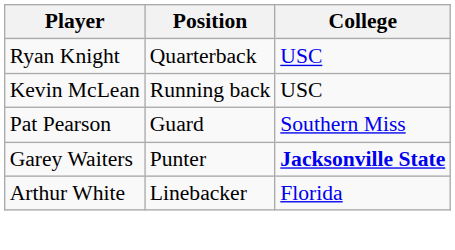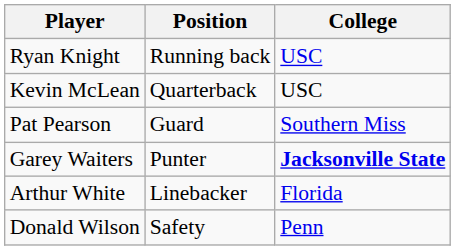 <table class="wikitable">
 <tr>
 <th>Player</th>
 <th>Position</th>
 <th>College</th>
 </tr>
 <tr>
 <td>Ryan Knight</td>
-<td>Quarterback</td>
+<td>Running back</td>
 <td><a href='#'>USC</a></td>
 </tr>
 <tr>
 <td>Kevin McLean</td>
-<td>Running back</td>
+<td>Quarterback</td>
 <td>USC</td>
 </tr>
 <tr>
 <td>Pat Pearson</td>
 <td>Guard</td>
 <td><a href='#'>Southern Miss</a></td>
 </tr>
 <tr>
 <td>Garey Waiters</td>
 <td>Punter</td>
 <td><strong><a href='#'>Jacksonville State</a></strong></td>
 </tr>
 <tr>
 <td>Arthur White</td>
 <td>Linebacker</td>
 <td><a href='#'>Florida</a></td>
 </tr>
+<tr>
+<td>Donald Wilson</td>
+<td>Safety</td>
+<td><a href='#'>Penn</a></td>
+</tr>
 </table>
